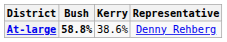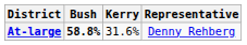 <table class=wikitable>
 <tr>
 <th>District</th>
 <th>Bush</th>
 <th>Kerry</th>
 <th>Representative</th>
 </tr>
 <tr align=center>
 <th><a href='#'>At-large</a></th>
 <td><strong>58.8%</strong></td>
-<td>38.6%</td>
+<td>31.6%</td>
 <td><a href='#'>Denny Rehberg</a></td>
 </tr>
 </table>
